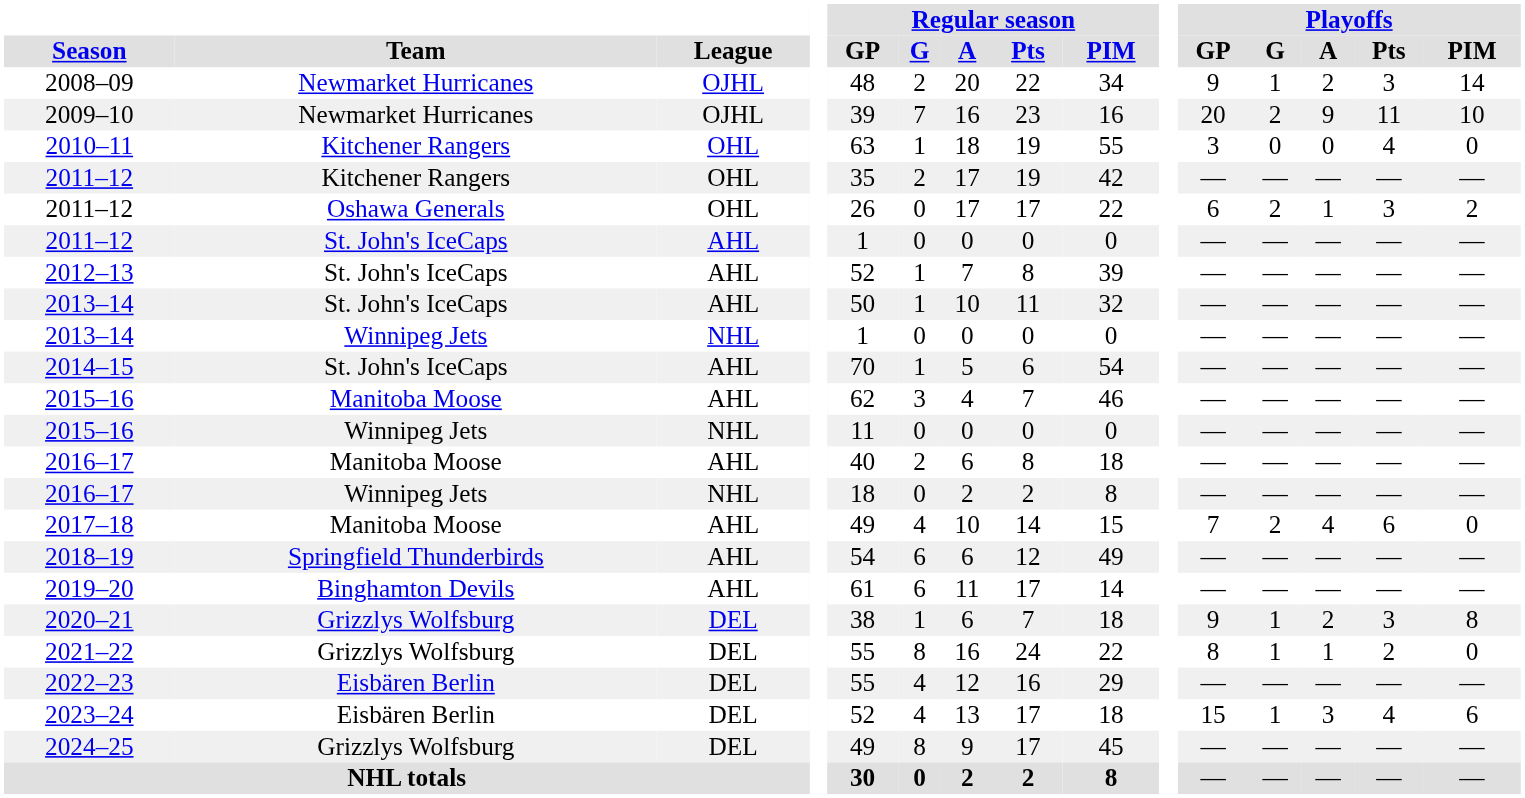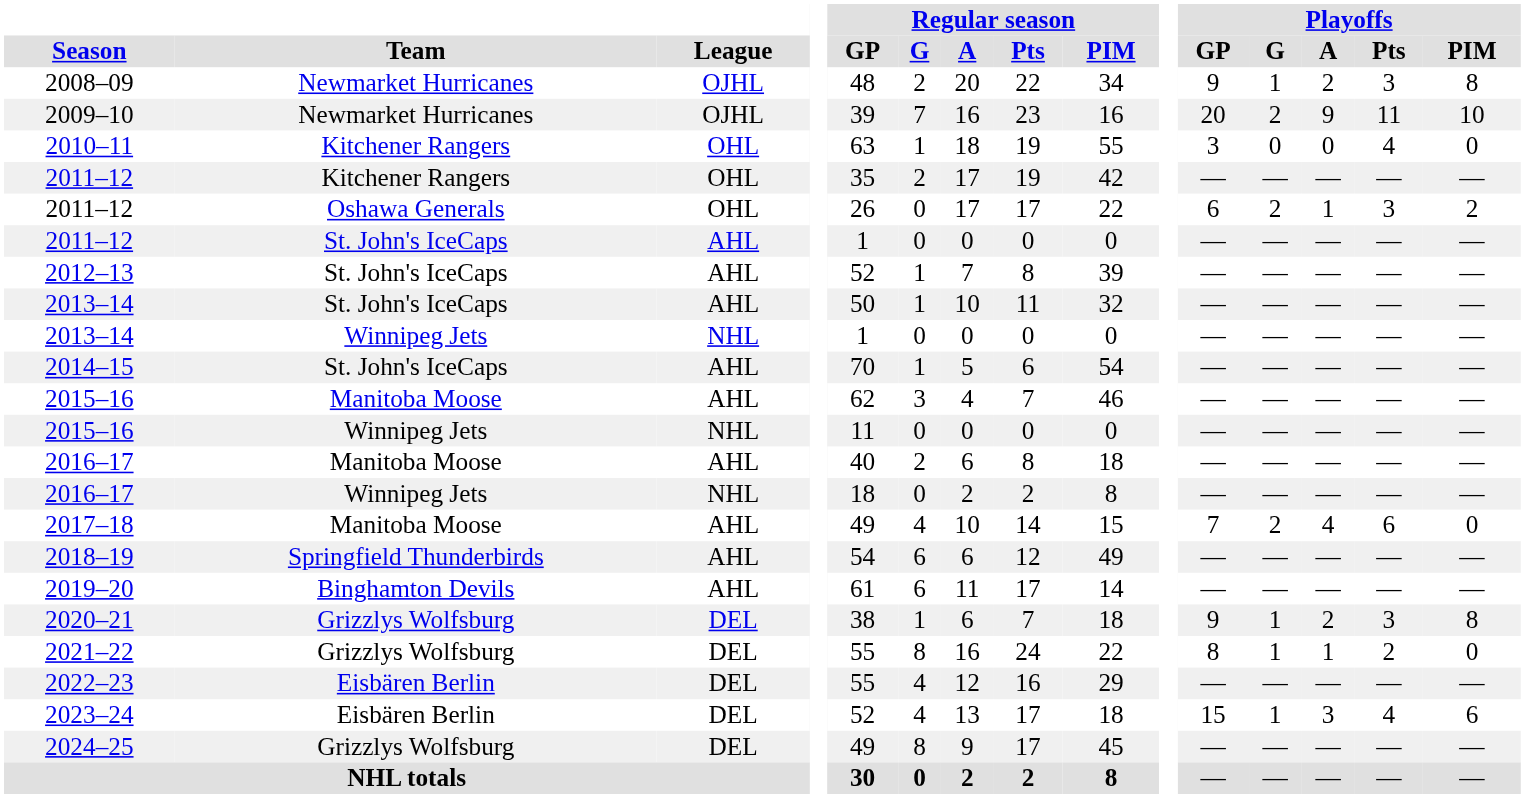 <table border="0" cellpadding="1" cellspacing="0" style="text-align:center; width:60em;">
 <tr bgcolor="#e0e0e0">
 <th colspan="3" bgcolor="#ffffff"> </th>
 <th rowspan="99" bgcolor="#ffffff"> </th>
 <th colspan="5"><a href='#'>Regular season</a></th>
 <th rowspan="99" bgcolor="#ffffff"> </th>
 <th colspan="5"><a href='#'>Playoffs</a></th>
 </tr>
 <tr bgcolor="#e0e0e0">
 <th><a href='#'>Season</a></th>
 <th>Team</th>
 <th>League</th>
 <th>GP</th>
 <th><a href='#'>G</a></th>
 <th><a href='#'>A</a></th>
 <th><a href='#'>Pts</a></th>
 <th><a href='#'>PIM</a></th>
 <th>GP</th>
 <th>G</th>
 <th>A</th>
 <th>Pts</th>
 <th>PIM</th>
 </tr>
 <tr>
 <td 2008–09 OJHL season>2008–09</td>
 <td><a href='#'>Newmarket Hurricanes</a></td>
 <td><a href='#'>OJHL</a></td>
 <td>48</td>
 <td>2</td>
 <td>20</td>
 <td>22</td>
 <td>34</td>
 <td>9</td>
 <td>1</td>
 <td>2</td>
 <td>3</td>
-<td>14</td>
+<td>8</td>
 </tr>
 <tr bgcolor="#f0f0f0">
 <td 2009–10 OJHL season>2009–10</td>
 <td>Newmarket Hurricanes</td>
 <td Ontario Junior A Hockey League>OJHL</td>
 <td>39</td>
 <td>7</td>
 <td>16</td>
 <td>23</td>
 <td>16</td>
 <td>20</td>
 <td>2</td>
 <td>9</td>
 <td>11</td>
 <td>10</td>
 </tr>
 <tr>
 <td><a href='#'>2010–11</a></td>
 <td><a href='#'>Kitchener Rangers</a></td>
 <td><a href='#'>OHL</a></td>
 <td>63</td>
 <td>1</td>
 <td>18</td>
 <td>19</td>
 <td>55</td>
 <td>3</td>
 <td>0</td>
 <td>0</td>
 <td>4</td>
 <td>0</td>
 </tr>
 <tr bgcolor="#f0f0f0">
 <td><a href='#'>2011–12</a></td>
 <td>Kitchener Rangers</td>
 <td Ontario Hockey League>OHL</td>
 <td>35</td>
 <td>2</td>
 <td>17</td>
 <td>19</td>
 <td>42</td>
 <td>—</td>
 <td>—</td>
 <td>—</td>
 <td>—</td>
 <td>—</td>
 </tr>
 <tr>
 <td 2011–12 OHL season>2011–12</td>
 <td><a href='#'>Oshawa Generals</a></td>
 <td Ontario Hockey League>OHL</td>
 <td>26</td>
 <td>0</td>
 <td>17</td>
 <td>17</td>
 <td>22</td>
 <td>6</td>
 <td>2</td>
 <td>1</td>
 <td>3</td>
 <td>2</td>
 </tr>
 <tr bgcolor="#f0f0f0">
 <td><a href='#'>2011–12</a></td>
 <td><a href='#'>St. John's IceCaps</a></td>
 <td><a href='#'>AHL</a></td>
 <td>1</td>
 <td>0</td>
 <td>0</td>
 <td>0</td>
 <td>0</td>
 <td>—</td>
 <td>—</td>
 <td>—</td>
 <td>—</td>
 <td>—</td>
 </tr>
 <tr>
 <td><a href='#'>2012–13</a></td>
 <td>St. John's IceCaps</td>
 <td>AHL</td>
 <td>52</td>
 <td>1</td>
 <td>7</td>
 <td>8</td>
 <td>39</td>
 <td>—</td>
 <td>—</td>
 <td>—</td>
 <td>—</td>
 <td>—</td>
 </tr>
 <tr bgcolor="#f0f0f0">
 <td><a href='#'>2013–14</a></td>
 <td>St. John's IceCaps</td>
 <td>AHL</td>
 <td>50</td>
 <td>1</td>
 <td>10</td>
 <td>11</td>
 <td>32</td>
 <td>—</td>
 <td>—</td>
 <td>—</td>
 <td>—</td>
 <td>—</td>
 </tr>
 <tr>
 <td><a href='#'>2013–14</a></td>
 <td><a href='#'>Winnipeg Jets</a></td>
 <td><a href='#'>NHL</a></td>
 <td>1</td>
 <td>0</td>
 <td>0</td>
 <td>0</td>
 <td>0</td>
 <td>—</td>
 <td>—</td>
 <td>—</td>
 <td>—</td>
 <td>—</td>
 </tr>
 <tr bgcolor="#f0f0f0">
 <td><a href='#'>2014–15</a></td>
 <td>St. John's IceCaps</td>
 <td>AHL</td>
 <td>70</td>
 <td>1</td>
 <td>5</td>
 <td>6</td>
 <td>54</td>
 <td>—</td>
 <td>—</td>
 <td>—</td>
 <td>—</td>
 <td>—</td>
 </tr>
 <tr>
 <td><a href='#'>2015–16</a></td>
 <td><a href='#'>Manitoba Moose</a></td>
 <td>AHL</td>
 <td>62</td>
 <td>3</td>
 <td>4</td>
 <td>7</td>
 <td>46</td>
 <td>—</td>
 <td>—</td>
 <td>—</td>
 <td>—</td>
 <td>—</td>
 </tr>
 <tr bgcolor="#f0f0f0">
 <td><a href='#'>2015–16</a></td>
 <td>Winnipeg Jets</td>
 <td>NHL</td>
 <td>11</td>
 <td>0</td>
 <td>0</td>
 <td>0</td>
 <td>0</td>
 <td>—</td>
 <td>—</td>
 <td>—</td>
 <td>—</td>
 <td>—</td>
 </tr>
 <tr>
 <td><a href='#'>2016–17</a></td>
 <td>Manitoba Moose</td>
 <td>AHL</td>
 <td>40</td>
 <td>2</td>
 <td>6</td>
 <td>8</td>
 <td>18</td>
 <td>—</td>
 <td>—</td>
 <td>—</td>
 <td>—</td>
 <td>—</td>
 </tr>
 <tr bgcolor="#f0f0f0">
 <td><a href='#'>2016–17</a></td>
 <td>Winnipeg Jets</td>
 <td>NHL</td>
 <td>18</td>
 <td>0</td>
 <td>2</td>
 <td>2</td>
 <td>8</td>
 <td>—</td>
 <td>—</td>
 <td>—</td>
 <td>—</td>
 <td>—</td>
 </tr>
 <tr>
 <td><a href='#'>2017–18</a></td>
 <td>Manitoba Moose</td>
 <td>AHL</td>
 <td>49</td>
 <td>4</td>
 <td>10</td>
 <td>14</td>
 <td>15</td>
 <td>7</td>
 <td>2</td>
 <td>4</td>
 <td>6</td>
 <td>0</td>
 </tr>
 <tr bgcolor="#f0f0f0">
 <td><a href='#'>2018–19</a></td>
 <td><a href='#'>Springfield Thunderbirds</a></td>
 <td>AHL</td>
 <td>54</td>
 <td>6</td>
 <td>6</td>
 <td>12</td>
 <td>49</td>
 <td>—</td>
 <td>—</td>
 <td>—</td>
 <td>—</td>
 <td>—</td>
 </tr>
 <tr>
 <td><a href='#'>2019–20</a></td>
 <td><a href='#'>Binghamton Devils</a></td>
 <td>AHL</td>
 <td>61</td>
 <td>6</td>
 <td>11</td>
 <td>17</td>
 <td>14</td>
 <td>—</td>
 <td>—</td>
 <td>—</td>
 <td>—</td>
 <td>—</td>
 </tr>
 <tr bgcolor="#f0f0f0">
 <td><a href='#'>2020–21</a></td>
 <td><a href='#'>Grizzlys Wolfsburg</a></td>
 <td><a href='#'>DEL</a></td>
 <td>38</td>
 <td>1</td>
 <td>6</td>
 <td>7</td>
 <td>18</td>
 <td>9</td>
 <td>1</td>
 <td>2</td>
 <td>3</td>
 <td>8</td>
 </tr>
 <tr>
 <td><a href='#'>2021–22</a></td>
 <td>Grizzlys Wolfsburg</td>
 <td>DEL</td>
 <td>55</td>
 <td>8</td>
 <td>16</td>
 <td>24</td>
 <td>22</td>
 <td>8</td>
 <td>1</td>
 <td>1</td>
 <td>2</td>
 <td>0</td>
 </tr>
 <tr bgcolor="#f0f0f0">
 <td><a href='#'>2022–23</a></td>
 <td><a href='#'>Eisbären Berlin</a></td>
 <td>DEL</td>
 <td>55</td>
 <td>4</td>
 <td>12</td>
 <td>16</td>
 <td>29</td>
 <td>—</td>
 <td>—</td>
 <td>—</td>
 <td>—</td>
 <td>—</td>
 </tr>
 <tr>
 <td><a href='#'>2023–24</a></td>
 <td>Eisbären Berlin</td>
 <td>DEL</td>
 <td>52</td>
 <td>4</td>
 <td>13</td>
 <td>17</td>
 <td>18</td>
 <td>15</td>
 <td>1</td>
 <td>3</td>
 <td>4</td>
 <td>6</td>
 </tr>
 <tr bgcolor="#f0f0f0">
 <td><a href='#'>2024–25</a></td>
 <td>Grizzlys Wolfsburg</td>
 <td>DEL</td>
 <td>49</td>
 <td>8</td>
 <td>9</td>
 <td>17</td>
 <td>45</td>
 <td>—</td>
 <td>—</td>
 <td>—</td>
 <td>—</td>
 <td>—</td>
 </tr>
 <tr bgcolor="#e0e0e0">
 <th colspan="3">NHL totals</th>
 <th>30</th>
 <th>0</th>
 <th>2</th>
 <th>2</th>
 <th>8</th>
 <td>—</td>
 <td>—</td>
 <td>—</td>
 <td>—</td>
 <td>—</td>
 </tr>
 </table>
